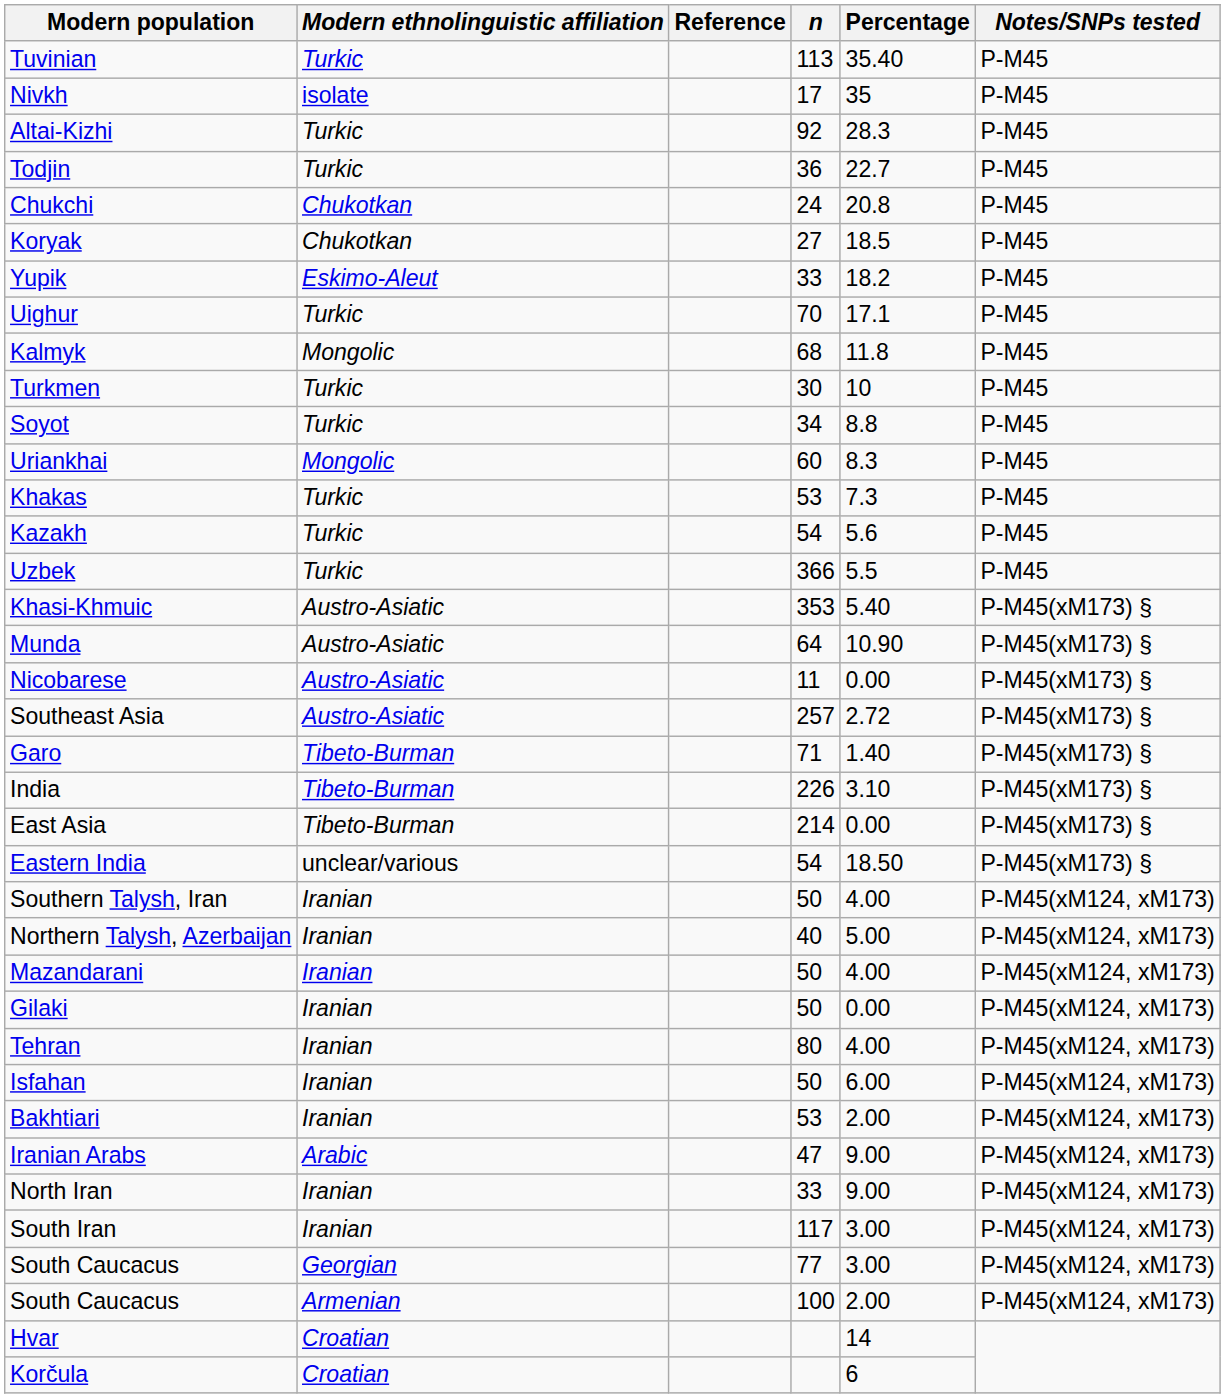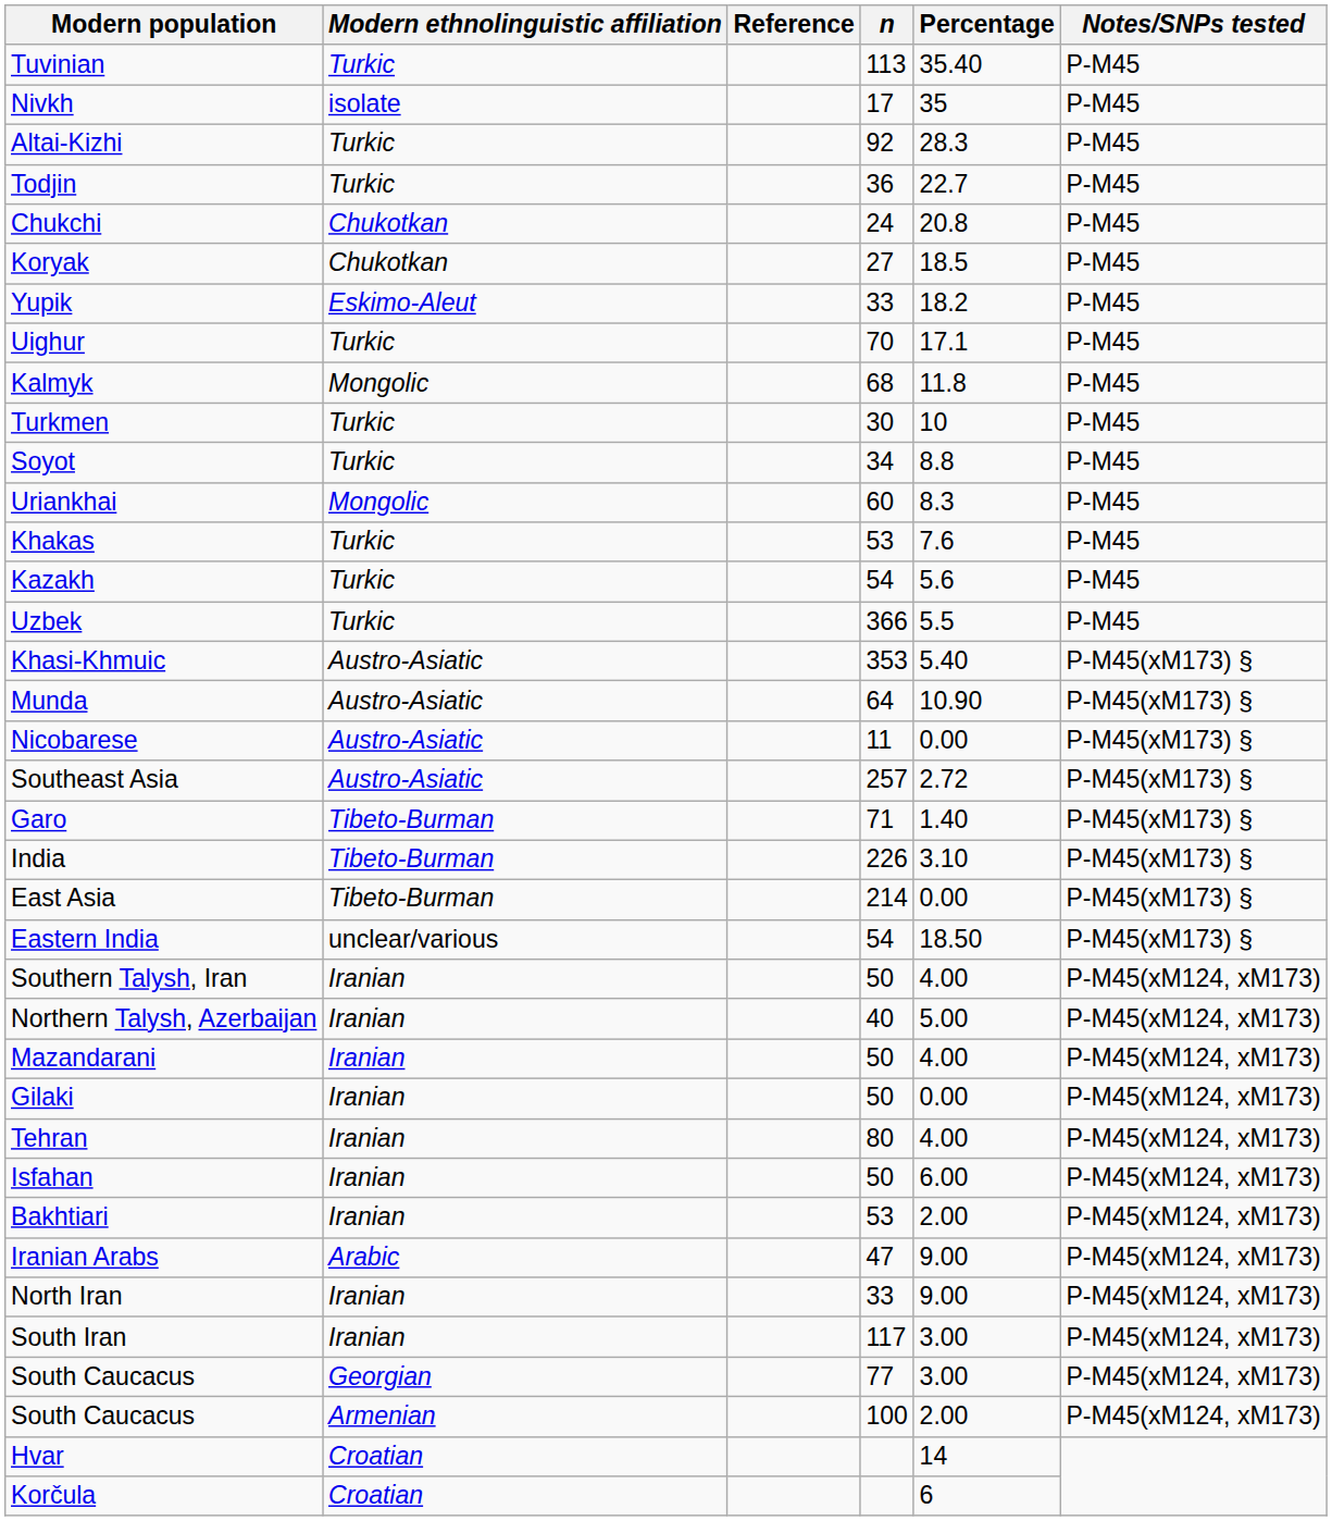 <table class="wikitable sortable">
 <tr>
 <th>Modern population</th>
 <th><em>Modern ethnolinguistic affiliation</em></th>
 <th>Reference</th>
 <th><em>n</em></th>
 <th>Percentage</th>
 <th><em>Notes/SNPs tested</em></th>
 </tr>
 <tr>
 <td><a href='#'>Tuvinian</a></td>
 <td><em><a href='#'>Turkic</a></em></td>
 <td></td>
 <td>113</td>
 <td>35.40</td>
 <td>P-M45</td>
 </tr>
 <tr>
 <td><a href='#'>Nivkh</a></td>
 <td><a href='#'>isolate</a></td>
 <td></td>
 <td>17</td>
 <td>35</td>
 <td>P-M45</td>
 </tr>
 <tr>
 <td><a href='#'>Altai-Kizhi</a></td>
 <td><em>Turkic</em></td>
 <td></td>
 <td>92</td>
 <td>28.3</td>
 <td>P-M45</td>
 </tr>
 <tr>
 <td><a href='#'>Todjin</a></td>
 <td><em>Turkic</em></td>
 <td></td>
 <td>36</td>
 <td>22.7</td>
 <td>P-M45</td>
 </tr>
 <tr>
 <td><a href='#'>Chukchi</a></td>
 <td><em><a href='#'>Chukotkan</a></em></td>
 <td></td>
 <td>24</td>
 <td>20.8</td>
 <td>P-M45</td>
 </tr>
 <tr>
 <td><a href='#'>Koryak</a></td>
 <td><em>Chukotkan</em></td>
 <td></td>
 <td>27</td>
 <td>18.5</td>
 <td>P-M45</td>
 </tr>
 <tr>
 <td><a href='#'>Yupik</a></td>
 <td><em><a href='#'>Eskimo-Aleut</a></em></td>
 <td></td>
 <td>33</td>
 <td>18.2</td>
 <td>P-M45</td>
 </tr>
 <tr>
 <td><a href='#'>Uighur</a></td>
 <td><em>Turkic</em></td>
 <td></td>
 <td>70</td>
 <td>17.1</td>
 <td>P-M45</td>
 </tr>
 <tr>
 <td><a href='#'>Kalmyk</a></td>
 <td><em>Mongolic</em></td>
 <td></td>
 <td>68</td>
 <td>11.8</td>
 <td>P-M45</td>
 </tr>
 <tr>
 <td><a href='#'>Turkmen</a></td>
 <td><em>Turkic</em></td>
 <td></td>
 <td>30</td>
 <td>10</td>
 <td>P-M45</td>
 </tr>
 <tr>
 <td><a href='#'>Soyot</a></td>
 <td><em>Turkic</em></td>
 <td></td>
 <td>34</td>
 <td>8.8</td>
 <td>P-M45</td>
 </tr>
 <tr>
 <td><a href='#'>Uriankhai</a></td>
 <td><em><a href='#'>Mongolic</a></em></td>
 <td></td>
 <td>60</td>
 <td>8.3</td>
 <td>P-M45</td>
 </tr>
 <tr>
 <td><a href='#'>Khakas</a></td>
 <td><em>Turkic</em></td>
 <td></td>
 <td>53</td>
-<td>7.3</td>
+<td>7.6</td>
 <td>P-M45</td>
 </tr>
 <tr>
 <td><a href='#'>Kazakh</a></td>
 <td><em>Turkic</em></td>
 <td></td>
 <td>54</td>
 <td>5.6</td>
 <td>P-M45</td>
 </tr>
 <tr>
 <td><a href='#'>Uzbek</a></td>
 <td><em>Turkic</em></td>
 <td></td>
 <td>366</td>
 <td>5.5</td>
 <td>P-M45</td>
 </tr>
 <tr>
 <td><a href='#'>Khasi-Khmuic</a></td>
 <td><em>Austro-Asiatic</em></td>
 <td></td>
 <td>353</td>
 <td>5.40</td>
 <td>P-M45(xM173) §</td>
 </tr>
 <tr>
 <td><a href='#'>Munda</a></td>
 <td><em>Austro-Asiatic</em></td>
 <td></td>
 <td>64</td>
 <td>10.90</td>
 <td>P-M45(xM173) §</td>
 </tr>
 <tr>
 <td><a href='#'>Nicobarese</a></td>
 <td><em><a href='#'>Austro-Asiatic</a></em></td>
 <td></td>
 <td>11</td>
 <td>0.00</td>
 <td>P-M45(xM173) §</td>
 </tr>
 <tr>
 <td>Southeast Asia</td>
 <td><em><a href='#'>Austro-Asiatic</a></em></td>
 <td></td>
 <td>257</td>
 <td>2.72</td>
 <td>P-M45(xM173) §</td>
 </tr>
 <tr>
 <td><a href='#'>Garo</a></td>
 <td><em><a href='#'>Tibeto-Burman</a></em></td>
 <td></td>
 <td>71</td>
 <td>1.40</td>
 <td>P-M45(xM173) §</td>
 </tr>
 <tr>
 <td>India</td>
 <td><em><a href='#'>Tibeto-Burman</a></em></td>
 <td></td>
 <td>226</td>
 <td>3.10</td>
 <td>P-M45(xM173) §</td>
 </tr>
 <tr>
 <td>East Asia</td>
 <td><em>Tibeto-Burman</em></td>
 <td></td>
 <td>214</td>
 <td>0.00</td>
 <td>P-M45(xM173) §</td>
 </tr>
 <tr>
 <td><a href='#'>Eastern India</a></td>
 <td>unclear/various</td>
 <td></td>
 <td>54</td>
 <td>18.50</td>
 <td>P-M45(xM173) §</td>
 </tr>
 <tr>
 <td>Southern <a href='#'>Talysh</a>, Iran</td>
 <td><em>Iranian</em></td>
 <td></td>
 <td>50</td>
 <td>4.00</td>
 <td>P-M45(xM124, xM173)</td>
 </tr>
 <tr>
 <td>Northern <a href='#'>Talysh</a>, <a href='#'>Azerbaijan</a></td>
 <td><em>Iranian</em></td>
 <td></td>
 <td>40</td>
 <td>5.00</td>
 <td>P-M45(xM124, xM173)</td>
 </tr>
 <tr>
 <td><a href='#'>Mazandarani</a></td>
 <td><em><a href='#'>Iranian</a></em></td>
 <td></td>
 <td>50</td>
 <td>4.00</td>
 <td>P-M45(xM124, xM173)</td>
 </tr>
 <tr>
 <td><a href='#'>Gilaki</a></td>
 <td><em>Iranian</em></td>
 <td></td>
 <td>50</td>
 <td>0.00</td>
 <td>P-M45(xM124, xM173)</td>
 </tr>
 <tr>
 <td><a href='#'>Tehran</a></td>
 <td><em>Iranian</em></td>
 <td></td>
 <td>80</td>
 <td>4.00</td>
 <td>P-M45(xM124, xM173)</td>
 </tr>
 <tr>
 <td><a href='#'>Isfahan</a></td>
 <td><em>Iranian</em></td>
 <td></td>
 <td>50</td>
 <td>6.00</td>
 <td>P-M45(xM124, xM173)</td>
 </tr>
 <tr>
 <td><a href='#'>Bakhtiari</a></td>
 <td><em>Iranian</em></td>
 <td></td>
 <td>53</td>
 <td>2.00</td>
 <td>P-M45(xM124, xM173)</td>
 </tr>
 <tr>
 <td><a href='#'>Iranian Arabs</a></td>
 <td><em><a href='#'>Arabic</a></em></td>
 <td></td>
 <td>47</td>
 <td>9.00</td>
 <td>P-M45(xM124, xM173)</td>
 </tr>
 <tr>
 <td>North Iran</td>
 <td><em>Iranian</em></td>
 <td></td>
 <td>33</td>
 <td>9.00</td>
 <td>P-M45(xM124, xM173)</td>
 </tr>
 <tr>
 <td>South Iran</td>
 <td><em>Iranian</em></td>
 <td></td>
 <td>117</td>
 <td>3.00</td>
 <td>P-M45(xM124, xM173)</td>
 </tr>
 <tr>
 <td>South Caucacus</td>
 <td><em><a href='#'>Georgian</a></em></td>
 <td></td>
 <td>77</td>
 <td>3.00</td>
 <td>P-M45(xM124, xM173)</td>
 </tr>
 <tr>
 <td>South Caucacus</td>
 <td><em><a href='#'>Armenian</a></em></td>
 <td></td>
 <td>100</td>
 <td>2.00</td>
 <td>P-M45(xM124, xM173)</td>
 </tr>
 <tr>
 <td><a href='#'>Hvar</a></td>
 <td><em><a href='#'>Croatian</a></em></td>
 <td></td>
 <td></td>
 <td>14</td>
 </tr>
 <tr>
 <td><a href='#'>Korčula</a></td>
 <td><em><a href='#'>Croatian</a></em></td>
 <td></td>
 <td></td>
 <td>6</td>
 </tr>
 </table>
